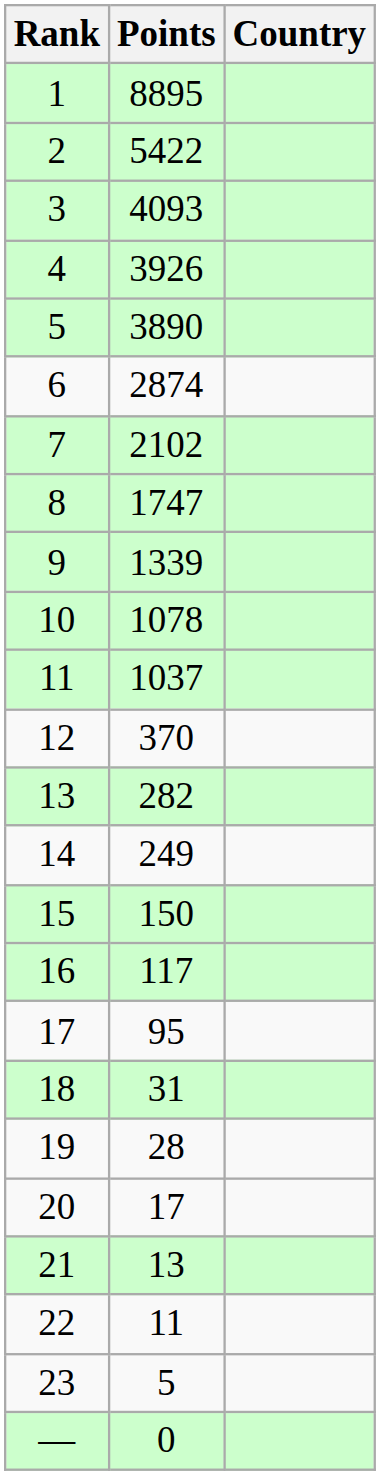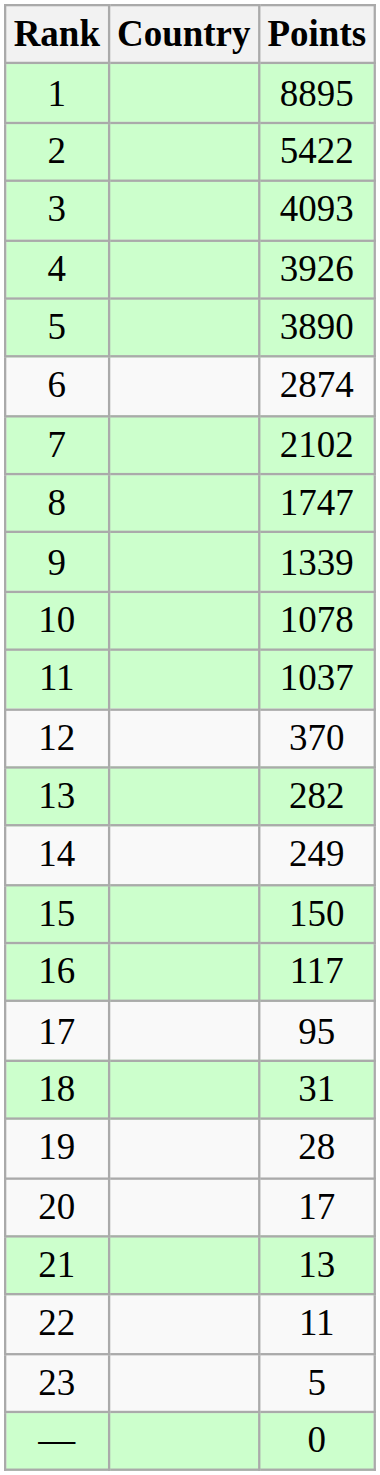 <table class="wikitable sortable" style="text-align:center">
 <tr>
 <th>Rank</th>
+<th>Country</th>
 <th>Points</th>
-<th>Country</th>
 </tr>
 <tr bgcolor=ccffcc>
 <td>1</td>
+<td align=left></td>
 <td>8895</td>
-<td align=left></td>
 </tr>
 <tr bgcolor=ccffcc>
 <td>2</td>
+<td align=left> </td>
 <td>5422</td>
-<td align=left> </td>
 </tr>
 <tr bgcolor=ccffcc>
 <td>3</td>
+<td align=left></td>
 <td>4093</td>
-<td align=left></td>
 </tr>
 <tr bgcolor=ccffcc>
 <td>4</td>
+<td align=left></td>
 <td>3926</td>
-<td align=left></td>
 </tr>
 <tr bgcolor=ccffcc>
 <td>5</td>
+<td align=left></td>
 <td>3890</td>
-<td align=left></td>
 </tr>
 <tr>
 <td>6</td>
+<td align=left></td>
 <td>2874</td>
-<td align=left></td>
 </tr>
 <tr bgcolor=ccffcc>
 <td>7</td>
+<td align=left></td>
 <td>2102</td>
-<td align=left></td>
 </tr>
 <tr bgcolor=ccffcc>
 <td>8</td>
+<td align=left></td>
 <td>1747</td>
-<td align=left></td>
 </tr>
 <tr bgcolor=ccffcc>
 <td>9</td>
+<td align=left></td>
 <td>1339</td>
-<td align=left></td>
 </tr>
 <tr bgcolor=ccffcc>
 <td>10</td>
+<td align=left></td>
 <td>1078</td>
-<td align=left></td>
 </tr>
 <tr bgcolor=ccffcc>
 <td>11</td>
+<td align=left></td>
 <td>1037</td>
-<td align=left></td>
 </tr>
 <tr>
 <td>12</td>
+<td align=left></td>
 <td>370</td>
-<td align=left></td>
 </tr>
 <tr bgcolor=ccffcc>
 <td>13</td>
+<td align=left></td>
 <td>282</td>
-<td align=left></td>
 </tr>
 <tr>
 <td>14</td>
+<td align=left></td>
 <td>249</td>
-<td align=left></td>
 </tr>
 <tr bgcolor=ccffcc>
 <td>15</td>
+<td align=left></td>
 <td>150</td>
-<td align=left></td>
 </tr>
 <tr bgcolor=ccffcc>
 <td>16</td>
+<td align=left></td>
 <td>117</td>
-<td align=left></td>
 </tr>
 <tr>
 <td>17</td>
+<td align=left></td>
 <td>95</td>
-<td align=left></td>
 </tr>
 <tr bgcolor=ccffcc>
 <td>18</td>
+<td align=left></td>
 <td>31</td>
-<td align=left></td>
 </tr>
 <tr>
 <td>19</td>
+<td align=left></td>
 <td>28</td>
-<td align=left></td>
 </tr>
 <tr>
 <td>20</td>
+<td align=left></td>
 <td>17</td>
-<td align=left></td>
 </tr>
 <tr bgcolor=ccffcc>
 <td>21</td>
+<td align=left></td>
 <td>13</td>
-<td align=left></td>
 </tr>
 <tr>
 <td>22</td>
+<td align=left></td>
 <td>11</td>
-<td align=left></td>
 </tr>
 <tr>
 <td>23</td>
+<td align=left></td>
 <td>5</td>
-<td align=left></td>
 </tr>
 <tr bgcolor=ccffcc>
 <td>—</td>
+<td align=left></td>
 <td>0</td>
-<td align=left></td>
 </tr>
 </table>
